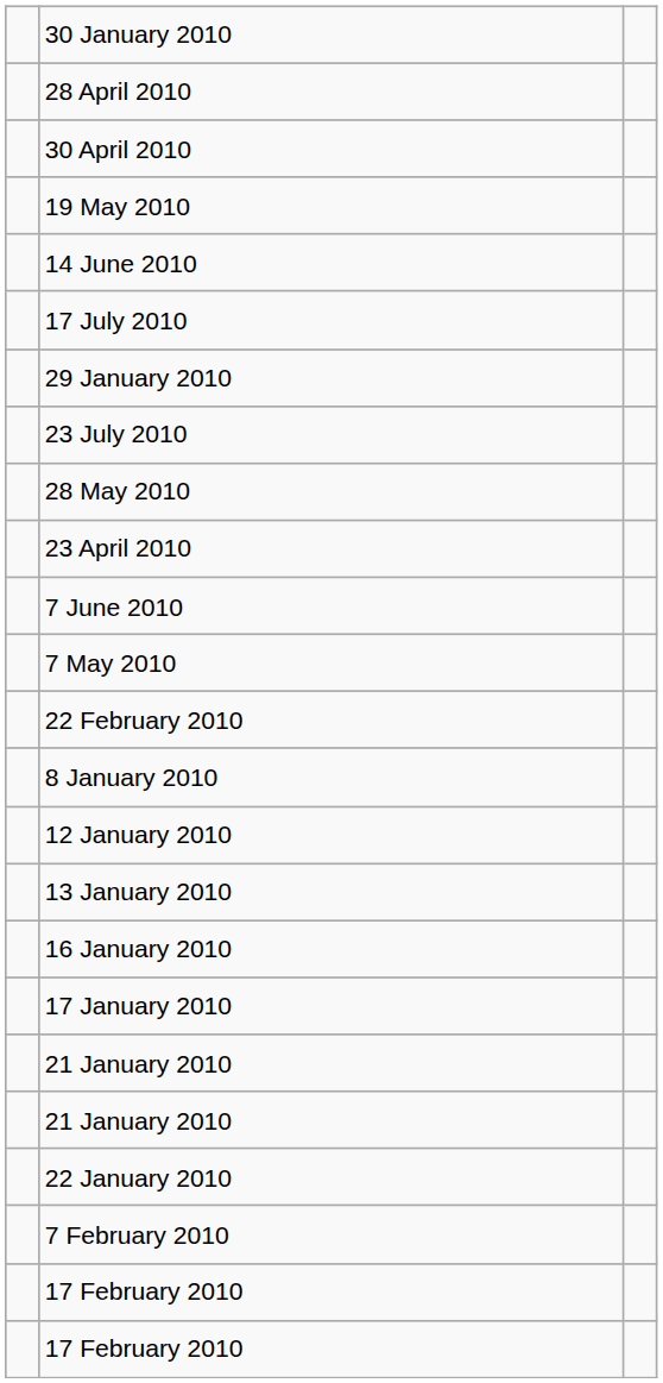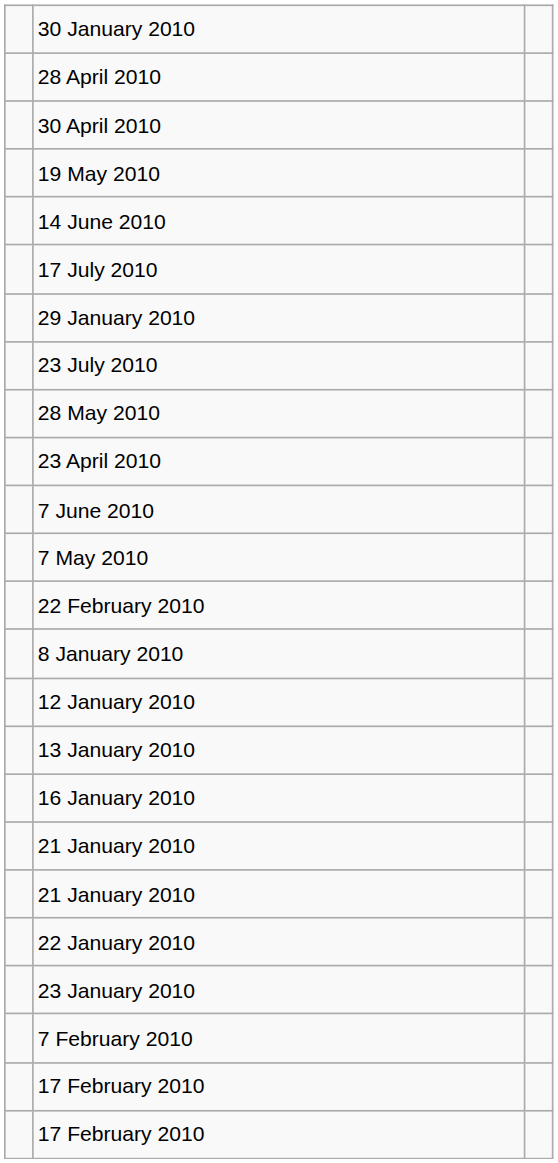 <table class="wikitable" style="font-size: 80%; float: left; width: 26em; margin-right: 1em; height: 700px">
 <tr>
 <td></td>
 <td>30 January 2010</td>
 <td></td>
 </tr>
 <tr>
 <td></td>
 <td>28 April 2010</td>
 <td></td>
 </tr>
 <tr>
 <td></td>
 <td>30 April 2010</td>
 <td></td>
 </tr>
 <tr>
 <td></td>
 <td>19 May 2010</td>
 <td></td>
 </tr>
 <tr>
 <td></td>
 <td>14 June 2010</td>
 <td></td>
 </tr>
 <tr>
 <td></td>
 <td>17 July 2010</td>
 <td></td>
 </tr>
 <tr>
 <td></td>
 <td>29 January 2010</td>
 <td></td>
 </tr>
 <tr>
 <td></td>
 <td>23 July 2010</td>
 <td></td>
 </tr>
 <tr>
 <td></td>
 <td>28 May 2010</td>
 <td></td>
 </tr>
 <tr>
 <td></td>
 <td>23 April 2010</td>
 <td></td>
 </tr>
 <tr>
 <td></td>
 <td>7 June 2010</td>
 <td></td>
 </tr>
 <tr>
 <td></td>
 <td>7 May 2010</td>
 <td></td>
 </tr>
 <tr>
 <td></td>
 <td>22 February 2010</td>
 <td></td>
 </tr>
 <tr>
 <td></td>
 <td>8 January 2010</td>
 <td></td>
 </tr>
 <tr>
 <td></td>
 <td>12 January 2010</td>
 <td></td>
 </tr>
 <tr>
 <td></td>
 <td>13 January 2010</td>
 <td></td>
 </tr>
 <tr>
 <td></td>
 <td>16 January 2010</td>
 <td></td>
 </tr>
 <tr>
 <td></td>
-<td>17 January 2010</td>
-<td></td>
-</tr>
-<tr>
-<td></td>
 <td>21 January 2010</td>
 <td></td>
 </tr>
 <tr>
 <td></td>
 <td>21 January 2010</td>
 <td></td>
 </tr>
 <tr>
 <td></td>
 <td>22 January 2010</td>
+<td></td>
+</tr>
+<tr>
+<td></td>
+<td>23 January 2010</td>
 <td></td>
 </tr>
 <tr>
 <td></td>
 <td>7 February 2010</td>
 <td></td>
 </tr>
 <tr>
 <td></td>
 <td>17 February 2010</td>
 <td></td>
 </tr>
 <tr>
 <td></td>
 <td>17 February 2010</td>
 <td></td>
 </tr>
 </table>
